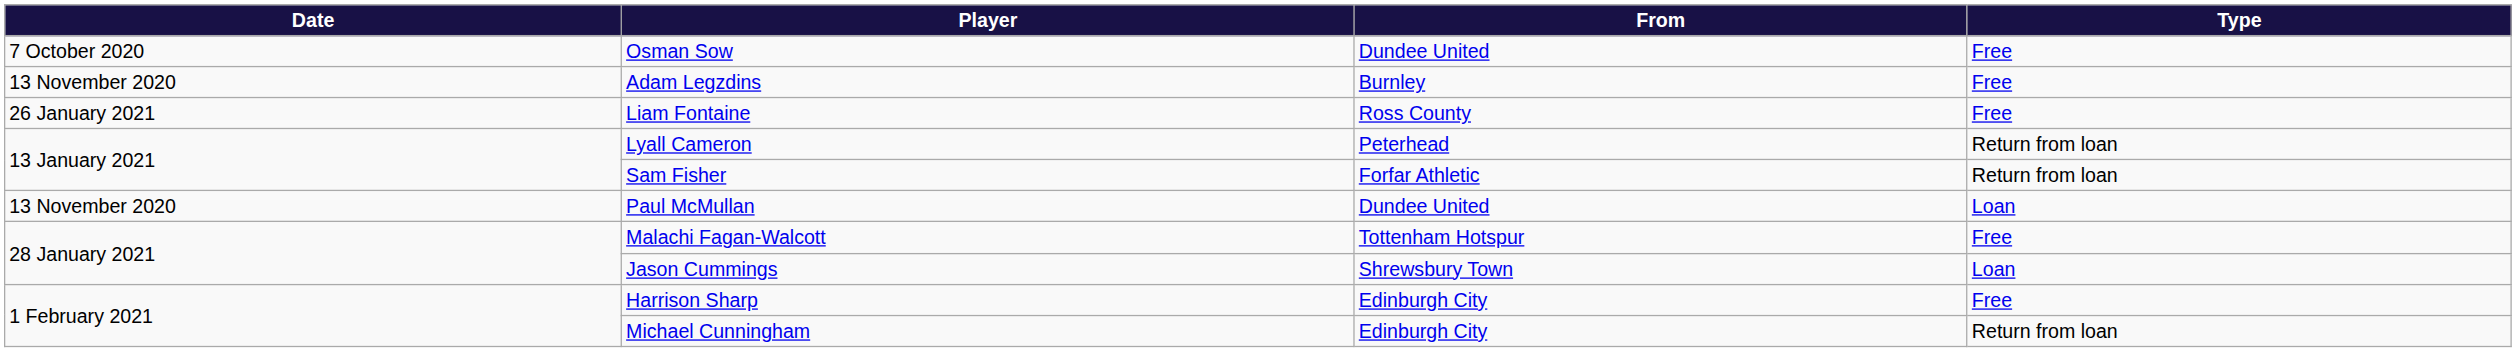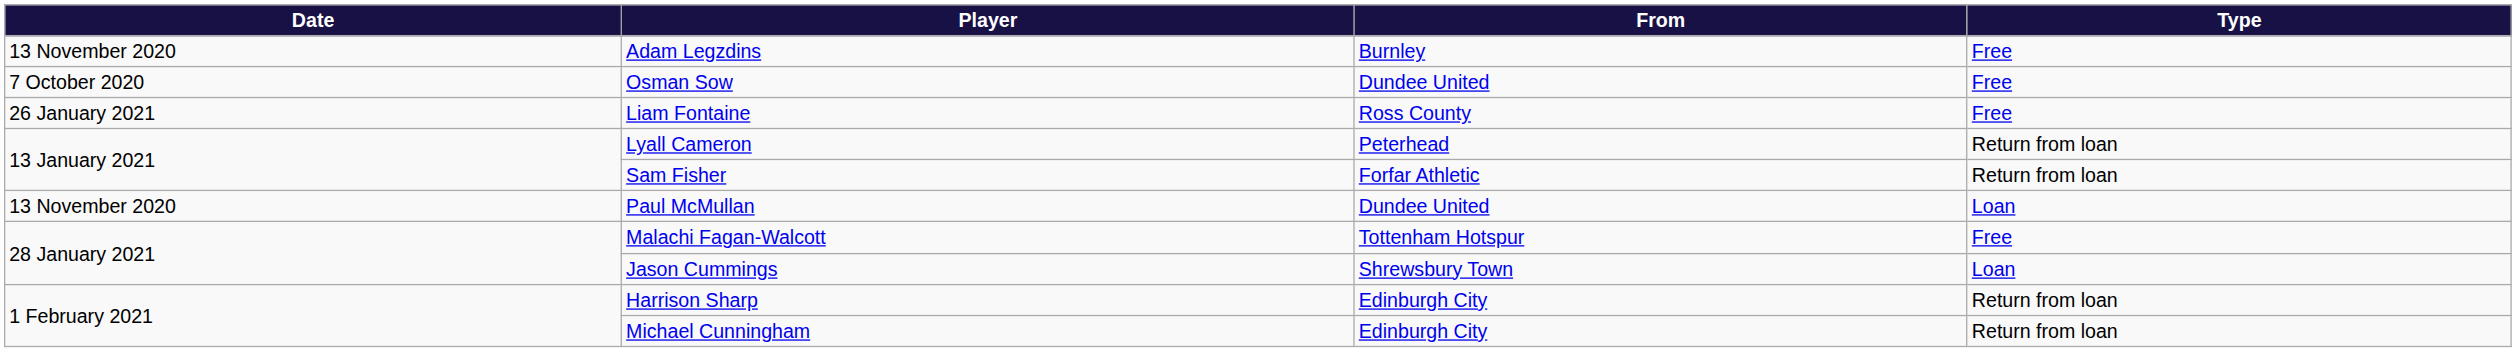 <table class="wikitable" style="text-align:left; font-size:95%;width:98%;">
 <tr>
 <th style="background:#181146; color:white;">Date</th>
 <th style="background:#181146; color:white;">Player</th>
 <th style="background:#181146; color:white;">From</th>
 <th style="background:#181146; color:white;">Type</th>
 </tr>
 <tr>
+<td>13 November 2020</td>
+<td> <a href='#'>Adam Legzdins</a></td>
+<td> <a href='#'>Burnley</a></td>
+<td><a href='#'>Free</a></td>
+</tr>
+<tr>
 <td>7 October 2020</td>
 <td> <a href='#'>Osman Sow</a></td>
 <td> <a href='#'>Dundee United</a></td>
-<td><a href='#'>Free</a></td>
-</tr>
-<tr>
-<td>13 November 2020</td>
-<td> <a href='#'>Adam Legzdins</a></td>
-<td> <a href='#'>Burnley</a></td>
 <td><a href='#'>Free</a></td>
 </tr>
 <tr>
 <td>26 January 2021</td>
 <td> <a href='#'>Liam Fontaine</a></td>
 <td> <a href='#'>Ross County</a></td>
 <td><a href='#'>Free</a></td>
 </tr>
 <tr>
 <td rowspan="2">13 January 2021</td>
 <td> <a href='#'>Lyall Cameron</a></td>
 <td> <a href='#'>Peterhead</a></td>
 <td>Return from loan</td>
 </tr>
 <tr>
 <td> <a href='#'>Sam Fisher</a></td>
 <td> <a href='#'>Forfar Athletic</a></td>
 <td>Return from loan</td>
 </tr>
 <tr>
 <td>13 November 2020</td>
 <td> <a href='#'>Paul McMullan</a></td>
 <td> <a href='#'>Dundee United</a></td>
 <td><a href='#'>Loan</a></td>
 </tr>
 <tr>
 <td rowspan="2">28 January 2021</td>
 <td> <a href='#'>Malachi Fagan-Walcott</a></td>
 <td> <a href='#'>Tottenham Hotspur</a></td>
 <td><a href='#'>Free</a></td>
 </tr>
 <tr>
 <td> <a href='#'>Jason Cummings</a></td>
 <td> <a href='#'>Shrewsbury Town</a></td>
 <td><a href='#'>Loan</a></td>
 </tr>
 <tr>
 <td rowspan="2">1 February 2021</td>
 <td> <a href='#'>Harrison Sharp</a></td>
 <td> <a href='#'>Edinburgh City</a></td>
-<td><a href='#'>Free</a></td>
+<td>Return from loan</td>
 </tr>
 <tr>
 <td> <a href='#'>Michael Cunningham</a></td>
 <td> <a href='#'>Edinburgh City</a></td>
 <td>Return from loan</td>
 </tr>
 </table>
